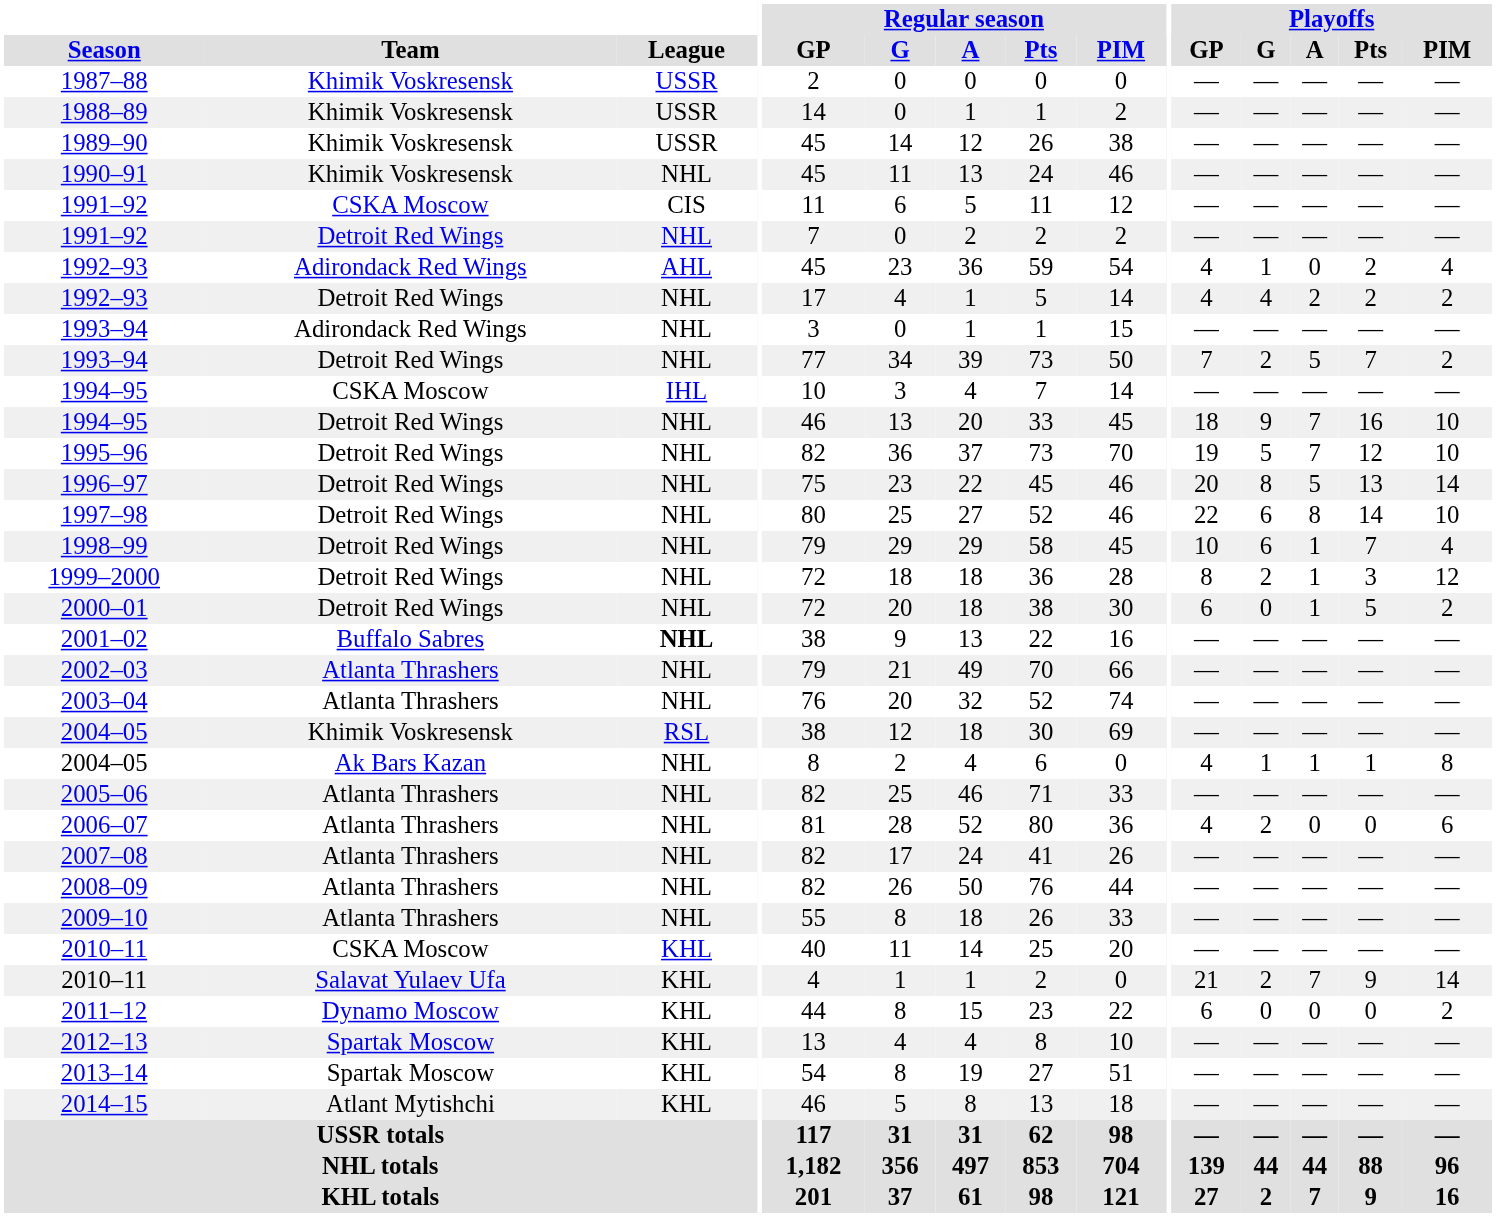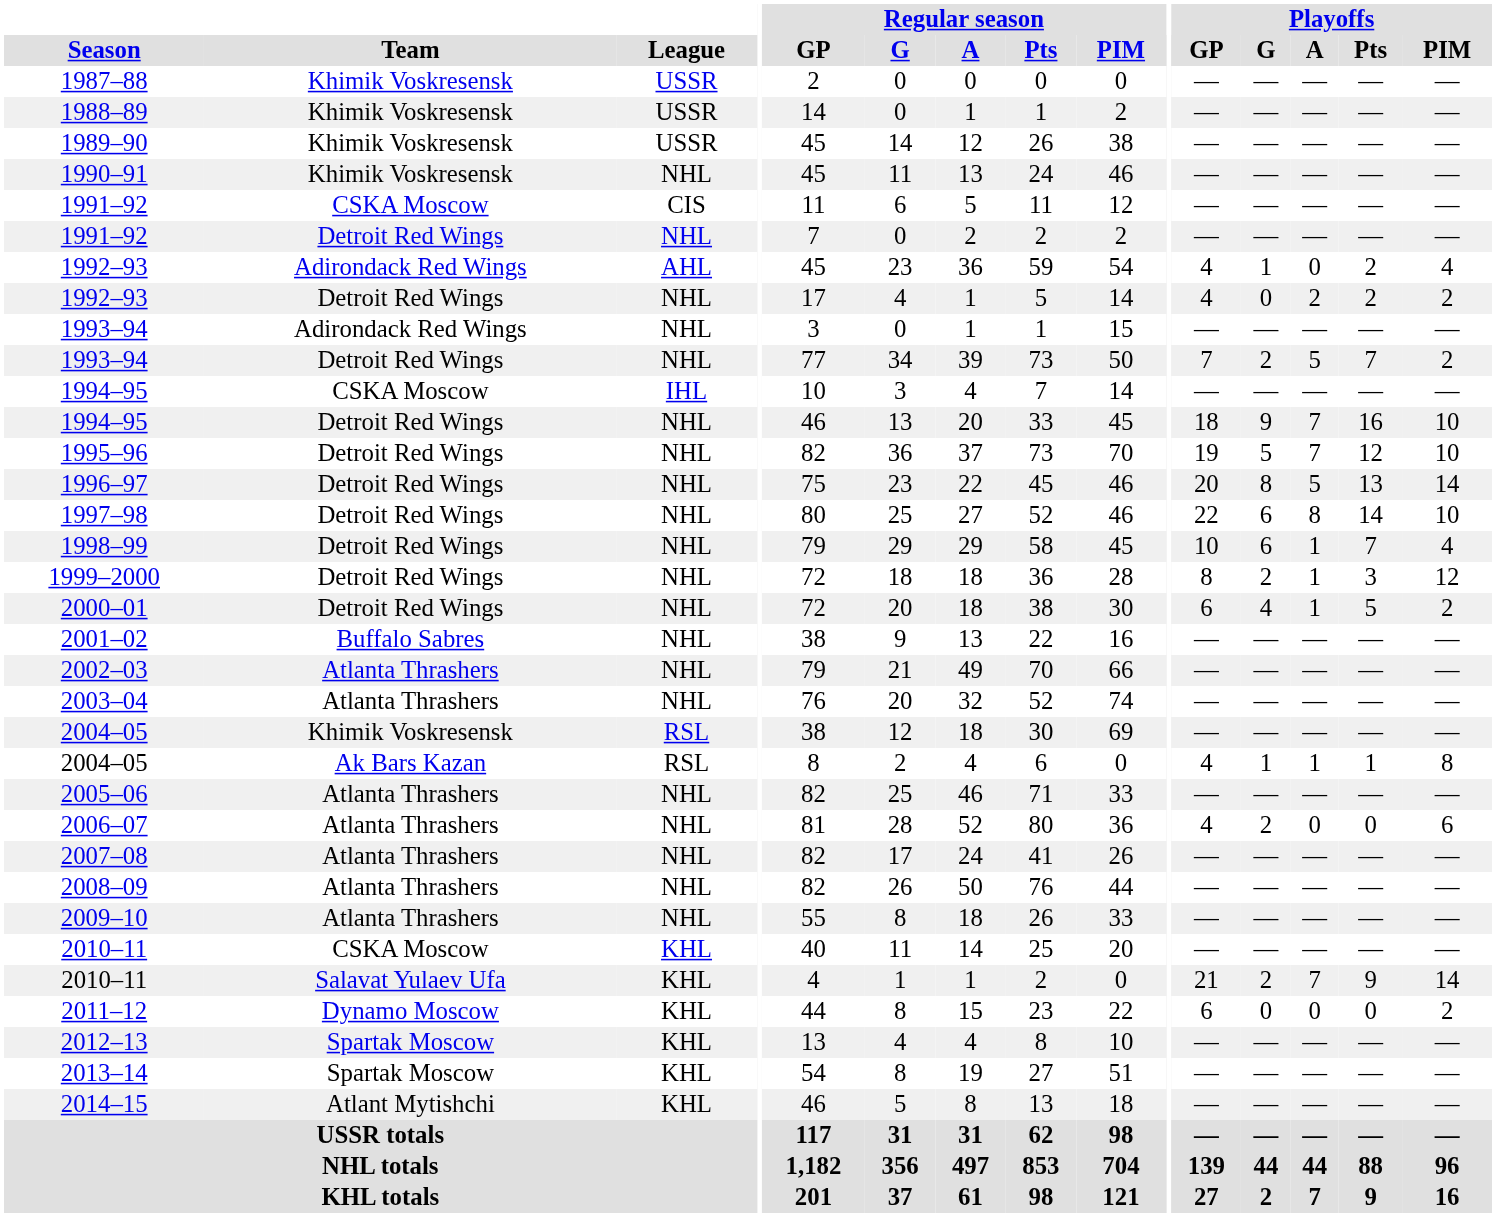 <table border="0" cellpadding="1" cellspacing="0" style="text-align:center; width:60em">
 <tr bgcolor="#e0e0e0">
 <th colspan="3" bgcolor="#ffffff"></th>
 <th rowspan="99" bgcolor="#ffffff"></th>
 <th colspan="5"><a href='#'>Regular season</a></th>
 <th rowspan="99" bgcolor="#ffffff"></th>
 <th colspan="5"><a href='#'>Playoffs</a></th>
 </tr>
 <tr bgcolor="#e0e0e0">
 <th><a href='#'>Season</a></th>
 <th>Team</th>
 <th>League</th>
 <th>GP</th>
 <th><a href='#'>G</a></th>
 <th><a href='#'>A</a></th>
 <th><a href='#'>Pts</a></th>
 <th><a href='#'>PIM</a></th>
 <th>GP</th>
 <th>G</th>
 <th>A</th>
 <th>Pts</th>
 <th>PIM</th>
 </tr>
 <tr>
 <td><a href='#'>1987–88</a></td>
 <td><a href='#'>Khimik Voskresensk</a></td>
 <td><a href='#'>USSR</a></td>
 <td>2</td>
 <td>0</td>
 <td>0</td>
 <td>0</td>
 <td>0</td>
 <td>—</td>
 <td>—</td>
 <td>—</td>
 <td>—</td>
 <td>—</td>
 </tr>
 <tr bgcolor="#f0f0f0">
 <td><a href='#'>1988–89</a></td>
 <td>Khimik Voskresensk</td>
 <td>USSR</td>
 <td>14</td>
 <td>0</td>
 <td>1</td>
 <td>1</td>
 <td>2</td>
 <td>—</td>
 <td>—</td>
 <td>—</td>
 <td>—</td>
 <td>—</td>
 </tr>
 <tr>
 <td><a href='#'>1989–90</a></td>
 <td>Khimik Voskresensk</td>
 <td>USSR</td>
 <td>45</td>
 <td>14</td>
 <td>12</td>
 <td>26</td>
 <td>38</td>
 <td>—</td>
 <td>—</td>
 <td>—</td>
 <td>—</td>
 <td>—</td>
 </tr>
 <tr bgcolor="#f0f0f0">
 <td><a href='#'>1990–91</a></td>
 <td>Khimik Voskresensk</td>
 <td>NHL</td>
 <td>45</td>
 <td>11</td>
 <td>13</td>
 <td>24</td>
 <td>46</td>
 <td>—</td>
 <td>—</td>
 <td>—</td>
 <td>—</td>
 <td>—</td>
 </tr>
 <tr>
 <td><a href='#'>1991–92</a></td>
 <td><a href='#'>CSKA Moscow</a></td>
 <td>CIS</td>
 <td>11</td>
 <td>6</td>
 <td>5</td>
 <td>11</td>
 <td>12</td>
 <td>—</td>
 <td>—</td>
 <td>—</td>
 <td>—</td>
 <td>—</td>
 </tr>
 <tr bgcolor="#f0f0f0">
 <td><a href='#'>1991–92</a></td>
 <td><a href='#'>Detroit Red Wings</a></td>
 <td><a href='#'>NHL</a></td>
 <td>7</td>
 <td>0</td>
 <td>2</td>
 <td>2</td>
 <td>2</td>
 <td>—</td>
 <td>—</td>
 <td>—</td>
 <td>—</td>
 <td>—</td>
 </tr>
 <tr>
 <td><a href='#'>1992–93</a></td>
 <td><a href='#'>Adirondack Red Wings</a></td>
 <td><a href='#'>AHL</a></td>
 <td>45</td>
 <td>23</td>
 <td>36</td>
 <td>59</td>
 <td>54</td>
 <td>4</td>
 <td>1</td>
 <td>0</td>
 <td>2</td>
 <td>4</td>
 </tr>
 <tr bgcolor="#f0f0f0">
 <td><a href='#'>1992–93</a></td>
 <td>Detroit Red Wings</td>
 <td>NHL</td>
 <td>17</td>
 <td>4</td>
 <td>1</td>
 <td>5</td>
 <td>14</td>
 <td>4</td>
-<td>4</td>
+<td>0</td>
 <td>2</td>
 <td>2</td>
 <td>2</td>
 </tr>
 <tr>
 <td><a href='#'>1993–94</a></td>
 <td>Adirondack Red Wings</td>
 <td>NHL</td>
 <td>3</td>
 <td>0</td>
 <td>1</td>
 <td>1</td>
 <td>15</td>
 <td>—</td>
 <td>—</td>
 <td>—</td>
 <td>—</td>
 <td>—</td>
 </tr>
 <tr bgcolor="#f0f0f0">
 <td><a href='#'>1993–94</a></td>
 <td>Detroit Red Wings</td>
 <td>NHL</td>
 <td>77</td>
 <td>34</td>
 <td>39</td>
 <td>73</td>
 <td>50</td>
 <td>7</td>
 <td>2</td>
 <td>5</td>
 <td>7</td>
 <td>2</td>
 </tr>
 <tr>
 <td><a href='#'>1994–95</a></td>
 <td>CSKA Moscow</td>
 <td><a href='#'>IHL</a></td>
 <td>10</td>
 <td>3</td>
 <td>4</td>
 <td>7</td>
 <td>14</td>
 <td>—</td>
 <td>—</td>
 <td>—</td>
 <td>—</td>
 <td>—</td>
 </tr>
 <tr bgcolor="#f0f0f0">
 <td><a href='#'>1994–95</a></td>
 <td>Detroit Red Wings</td>
 <td>NHL</td>
 <td>46</td>
 <td>13</td>
 <td>20</td>
 <td>33</td>
 <td>45</td>
 <td>18</td>
 <td>9</td>
 <td>7</td>
 <td>16</td>
 <td>10</td>
 </tr>
 <tr>
 <td><a href='#'>1995–96</a></td>
 <td>Detroit Red Wings</td>
 <td>NHL</td>
 <td>82</td>
 <td>36</td>
 <td>37</td>
 <td>73</td>
 <td>70</td>
 <td>19</td>
 <td>5</td>
 <td>7</td>
 <td>12</td>
 <td>10</td>
 </tr>
 <tr bgcolor="#f0f0f0">
 <td><a href='#'>1996–97</a></td>
 <td>Detroit Red Wings</td>
 <td>NHL</td>
 <td>75</td>
 <td>23</td>
 <td>22</td>
 <td>45</td>
 <td>46</td>
 <td>20</td>
 <td>8</td>
 <td>5</td>
 <td>13</td>
 <td>14</td>
 </tr>
 <tr>
 <td><a href='#'>1997–98</a></td>
 <td>Detroit Red Wings</td>
 <td>NHL</td>
 <td>80</td>
 <td>25</td>
 <td>27</td>
 <td>52</td>
 <td>46</td>
 <td>22</td>
 <td>6</td>
 <td>8</td>
 <td>14</td>
 <td>10</td>
 </tr>
 <tr bgcolor="#f0f0f0">
 <td><a href='#'>1998–99</a></td>
 <td>Detroit Red Wings</td>
 <td>NHL</td>
 <td>79</td>
 <td>29</td>
 <td>29</td>
 <td>58</td>
 <td>45</td>
 <td>10</td>
 <td>6</td>
 <td>1</td>
 <td>7</td>
 <td>4</td>
 </tr>
 <tr>
 <td><a href='#'>1999–2000</a></td>
 <td>Detroit Red Wings</td>
 <td>NHL</td>
 <td>72</td>
 <td>18</td>
 <td>18</td>
 <td>36</td>
 <td>28</td>
 <td>8</td>
 <td>2</td>
 <td>1</td>
 <td>3</td>
 <td>12</td>
 </tr>
 <tr bgcolor="#f0f0f0">
 <td><a href='#'>2000–01</a></td>
 <td>Detroit Red Wings</td>
 <td>NHL</td>
 <td>72</td>
 <td>20</td>
 <td>18</td>
 <td>38</td>
 <td>30</td>
 <td>6</td>
-<td>0</td>
+<td>4</td>
 <td>1</td>
 <td>5</td>
 <td>2</td>
 </tr>
 <tr>
 <td><a href='#'>2001–02</a></td>
 <td><a href='#'>Buffalo Sabres</a></td>
-<td><strong>NHL</strong></td>
+<td>NHL</td>
 <td>38</td>
 <td>9</td>
 <td>13</td>
 <td>22</td>
 <td>16</td>
 <td>—</td>
 <td>—</td>
 <td>—</td>
 <td>—</td>
 <td>—</td>
 </tr>
 <tr bgcolor="#f0f0f0">
 <td><a href='#'>2002–03</a></td>
 <td><a href='#'>Atlanta Thrashers</a></td>
 <td>NHL</td>
 <td>79</td>
 <td>21</td>
 <td>49</td>
 <td>70</td>
 <td>66</td>
 <td>—</td>
 <td>—</td>
 <td>—</td>
 <td>—</td>
 <td>—</td>
 </tr>
 <tr>
 <td><a href='#'>2003–04</a></td>
 <td>Atlanta Thrashers</td>
 <td>NHL</td>
 <td>76</td>
 <td>20</td>
 <td>32</td>
 <td>52</td>
 <td>74</td>
 <td>—</td>
 <td>—</td>
 <td>—</td>
 <td>—</td>
 <td>—</td>
 </tr>
 <tr bgcolor="#f0f0f0">
 <td><a href='#'>2004–05</a></td>
 <td>Khimik Voskresensk</td>
 <td><a href='#'>RSL</a></td>
 <td>38</td>
 <td>12</td>
 <td>18</td>
 <td>30</td>
 <td>69</td>
 <td>—</td>
 <td>—</td>
 <td>—</td>
 <td>—</td>
 <td>—</td>
 </tr>
 <tr>
 <td>2004–05</td>
 <td><a href='#'>Ak Bars Kazan</a></td>
-<td>NHL</td>
+<td>RSL</td>
 <td>8</td>
 <td>2</td>
 <td>4</td>
 <td>6</td>
 <td>0</td>
 <td>4</td>
 <td>1</td>
 <td>1</td>
 <td>1</td>
 <td>8</td>
 </tr>
 <tr bgcolor="#f0f0f0">
 <td><a href='#'>2005–06</a></td>
 <td>Atlanta Thrashers</td>
 <td>NHL</td>
 <td>82</td>
 <td>25</td>
 <td>46</td>
 <td>71</td>
 <td>33</td>
 <td>—</td>
 <td>—</td>
 <td>—</td>
 <td>—</td>
 <td>—</td>
 </tr>
 <tr>
 <td><a href='#'>2006–07</a></td>
 <td>Atlanta Thrashers</td>
 <td>NHL</td>
 <td>81</td>
 <td>28</td>
 <td>52</td>
 <td>80</td>
 <td>36</td>
 <td>4</td>
 <td>2</td>
 <td>0</td>
 <td>0</td>
 <td>6</td>
 </tr>
 <tr bgcolor="#f0f0f0">
 <td><a href='#'>2007–08</a></td>
 <td>Atlanta Thrashers</td>
 <td>NHL</td>
 <td>82</td>
 <td>17</td>
 <td>24</td>
 <td>41</td>
 <td>26</td>
 <td>—</td>
 <td>—</td>
 <td>—</td>
 <td>—</td>
 <td>—</td>
 </tr>
 <tr>
 <td><a href='#'>2008–09</a></td>
 <td>Atlanta Thrashers</td>
 <td>NHL</td>
 <td>82</td>
 <td>26</td>
 <td>50</td>
 <td>76</td>
 <td>44</td>
 <td>—</td>
 <td>—</td>
 <td>—</td>
 <td>—</td>
 <td>—</td>
 </tr>
 <tr bgcolor="#f0f0f0">
 <td><a href='#'>2009–10</a></td>
 <td>Atlanta Thrashers</td>
 <td>NHL</td>
 <td>55</td>
 <td>8</td>
 <td>18</td>
 <td>26</td>
 <td>33</td>
 <td>—</td>
 <td>—</td>
 <td>—</td>
 <td>—</td>
 <td>—</td>
 </tr>
 <tr>
 <td><a href='#'>2010–11</a></td>
 <td>CSKA Moscow</td>
 <td><a href='#'>KHL</a></td>
 <td>40</td>
 <td>11</td>
 <td>14</td>
 <td>25</td>
 <td>20</td>
 <td>—</td>
 <td>—</td>
 <td>—</td>
 <td>—</td>
 <td>—</td>
 </tr>
 <tr bgcolor="#f0f0f0">
 <td>2010–11</td>
 <td><a href='#'>Salavat Yulaev Ufa</a></td>
 <td>KHL</td>
 <td>4</td>
 <td>1</td>
 <td>1</td>
 <td>2</td>
 <td>0</td>
 <td>21</td>
 <td>2</td>
 <td>7</td>
 <td>9</td>
 <td>14</td>
 </tr>
 <tr>
 <td><a href='#'>2011–12</a></td>
 <td><a href='#'>Dynamo Moscow</a></td>
 <td>KHL</td>
 <td>44</td>
 <td>8</td>
 <td>15</td>
 <td>23</td>
 <td>22</td>
 <td>6</td>
 <td>0</td>
 <td>0</td>
 <td>0</td>
 <td>2</td>
 </tr>
 <tr bgcolor="#f0f0f0">
 <td><a href='#'>2012–13</a></td>
 <td><a href='#'>Spartak Moscow</a></td>
 <td>KHL</td>
 <td>13</td>
 <td>4</td>
 <td>4</td>
 <td>8</td>
 <td>10</td>
 <td>—</td>
 <td>—</td>
 <td>—</td>
 <td>—</td>
 <td>—</td>
 </tr>
 <tr>
 <td><a href='#'>2013–14</a></td>
 <td>Spartak Moscow</td>
 <td>KHL</td>
 <td>54</td>
 <td>8</td>
 <td>19</td>
 <td>27</td>
 <td>51</td>
 <td>—</td>
 <td>—</td>
 <td>—</td>
 <td>—</td>
 <td>—</td>
 </tr>
 <tr bgcolor="#f0f0f0">
 <td><a href='#'>2014–15</a></td>
 <td>Atlant Mytishchi</td>
 <td>KHL</td>
 <td>46</td>
 <td>5</td>
 <td>8</td>
 <td>13</td>
 <td>18</td>
 <td>—</td>
 <td>—</td>
 <td>—</td>
 <td>—</td>
 <td>—</td>
 </tr>
 <tr bgcolor="#e0e0e0">
 <th colspan="3">USSR totals</th>
 <th>117</th>
 <th>31</th>
 <th>31</th>
 <th>62</th>
 <th>98</th>
 <th>—</th>
 <th>—</th>
 <th>—</th>
 <th>—</th>
 <th>—</th>
 </tr>
 <tr bgcolor="#e0e0e0">
 <th colspan="3">NHL totals</th>
 <th>1,182</th>
 <th>356</th>
 <th>497</th>
 <th>853</th>
 <th>704</th>
 <th>139</th>
 <th>44</th>
 <th>44</th>
 <th>88</th>
 <th>96</th>
 </tr>
 <tr bgcolor="#e0e0e0">
 <th colspan="3">KHL totals</th>
 <th>201</th>
 <th>37</th>
 <th>61</th>
 <th>98</th>
 <th>121</th>
 <th>27</th>
 <th>2</th>
 <th>7</th>
 <th>9</th>
 <th>16</th>
 </tr>
 </table>
